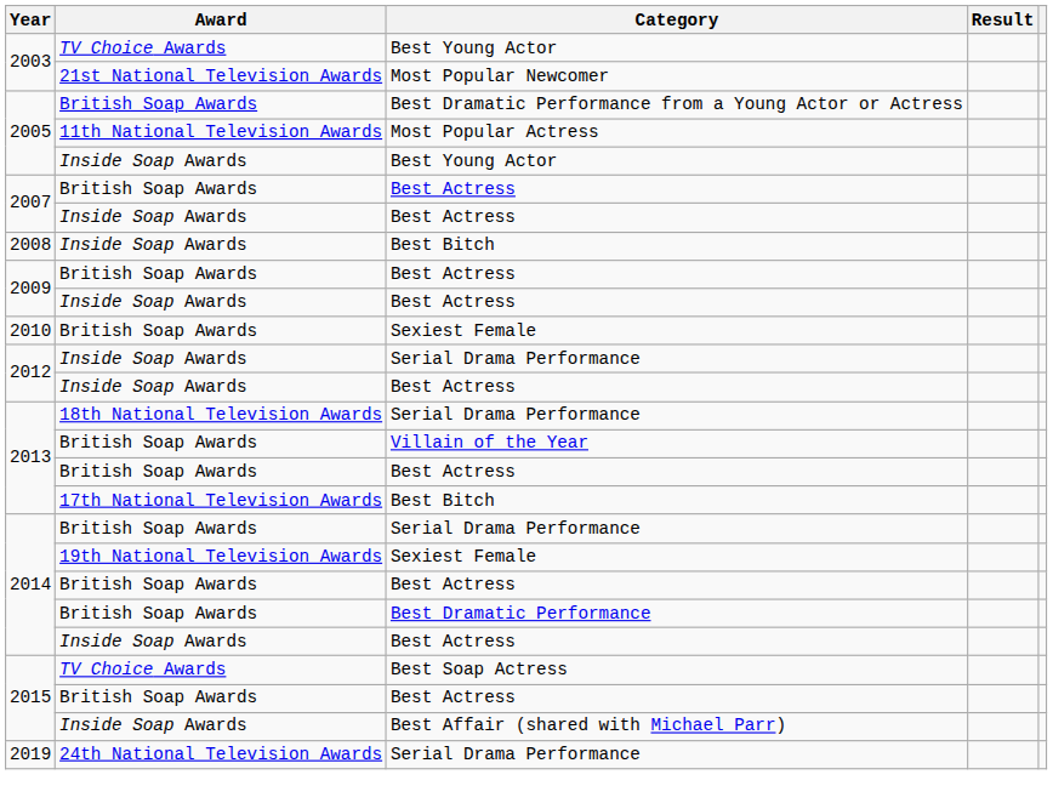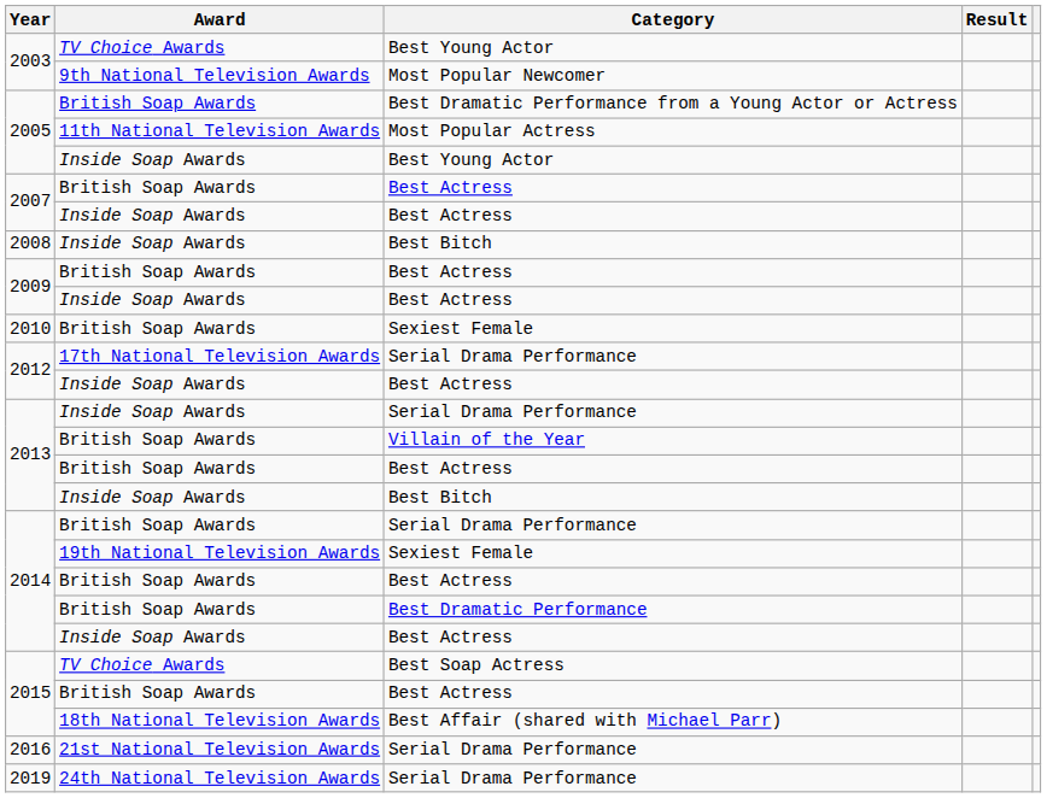 <table class="wikitable sortable">
 <tr>
 <th>Year</th>
 <th>Award</th>
 <th>Category</th>
 <th>Result</th>
 <th scope=col class=unsortable></th>
 </tr>
 <tr>
 <td rowspan="2">2003</td>
 <td><a href='#'><em>TV Choice</em> Awards</a></td>
 <td>Best Young Actor</td>
 <td></td>
 <td align="center"></td>
 </tr>
 <tr>
-<td><a href='#'>21st National Television Awards</a></td>
+<td><a href='#'>9th National Television Awards</a></td>
 <td>Most Popular Newcomer</td>
 <td></td>
 <td align="center"></td>
 </tr>
 <tr>
 <td rowspan="3">2005</td>
 <td><a href='#'>British Soap Awards</a></td>
 <td>Best Dramatic Performance from a Young Actor or Actress</td>
 <td></td>
 <td align="center"></td>
 </tr>
 <tr>
 <td><a href='#'>11th National Television Awards</a></td>
 <td>Most Popular Actress</td>
 <td></td>
 <td align="center"></td>
 </tr>
 <tr>
 <td><em>Inside Soap</em> Awards</td>
 <td>Best Young Actor</td>
 <td></td>
 <td align="center"></td>
 </tr>
 <tr>
 <td rowspan="2">2007</td>
 <td>British Soap Awards</td>
 <td><a href='#'>Best Actress</a></td>
 <td></td>
 <td align="center"></td>
 </tr>
 <tr>
 <td><em>Inside Soap</em> Awards</td>
 <td>Best Actress</td>
 <td></td>
 <td align="center"></td>
 </tr>
 <tr>
 <td>2008</td>
 <td><em>Inside Soap</em> Awards</td>
 <td>Best Bitch</td>
 <td></td>
 <td align="center"></td>
 </tr>
 <tr>
 <td rowspan="2">2009</td>
 <td>British Soap Awards</td>
 <td>Best Actress</td>
 <td></td>
 <td align="center"></td>
 </tr>
 <tr>
 <td><em>Inside Soap</em> Awards</td>
 <td>Best Actress</td>
 <td></td>
 <td align="center"></td>
 </tr>
 <tr>
 <td>2010</td>
 <td>British Soap Awards</td>
 <td>Sexiest Female</td>
 <td></td>
 <td align="center"></td>
 </tr>
 <tr>
 <td rowspan="2">2012</td>
-<td><em>Inside Soap</em> Awards</td>
+<td><a href='#'>17th National Television Awards</a></td>
 <td>Serial Drama Performance</td>
 <td></td>
 <td align="center"></td>
 </tr>
 <tr>
 <td><em>Inside Soap</em> Awards</td>
 <td>Best Actress</td>
 <td></td>
 <td align="center"></td>
 </tr>
 <tr>
 <td rowspan="4">2013</td>
-<td><a href='#'>18th National Television Awards</a></td>
+<td><em>Inside Soap</em> Awards</td>
 <td>Serial Drama Performance</td>
 <td></td>
 <td align="center"></td>
 </tr>
 <tr>
 <td>British Soap Awards</td>
 <td><a href='#'>Villain of the Year</a></td>
 <td></td>
 <td align="center"></td>
 </tr>
 <tr>
 <td>British Soap Awards</td>
 <td>Best Actress</td>
 <td></td>
 <td align="center"></td>
 </tr>
 <tr>
-<td><a href='#'>17th National Television Awards</a></td>
+<td><em>Inside Soap</em> Awards</td>
 <td>Best Bitch</td>
 <td></td>
 <td align="center"></td>
 </tr>
 <tr>
 <td rowspan="5">2014</td>
 <td>British Soap Awards</td>
 <td>Serial Drama Performance</td>
 <td></td>
 <td align="center"></td>
 </tr>
 <tr>
 <td><a href='#'>19th National Television Awards</a></td>
 <td>Sexiest Female</td>
 <td></td>
 <td align="center"></td>
 </tr>
 <tr>
 <td>British Soap Awards</td>
 <td>Best Actress</td>
 <td></td>
 <td align="center"></td>
 </tr>
 <tr>
 <td>British Soap Awards</td>
 <td><a href='#'>Best Dramatic Performance</a></td>
 <td></td>
 <td align="center"></td>
 </tr>
 <tr>
 <td><em>Inside Soap</em> Awards</td>
 <td>Best Actress</td>
 <td></td>
 <td align="center"></td>
 </tr>
 <tr>
 <td rowspan="3">2015</td>
 <td><a href='#'><em>TV Choice</em> Awards</a></td>
 <td>Best Soap Actress</td>
 <td></td>
 <td align="center"></td>
 </tr>
 <tr>
 <td>British Soap Awards</td>
 <td>Best Actress</td>
 <td></td>
 <td align="center"></td>
 </tr>
 <tr>
-<td><em>Inside Soap</em> Awards</td>
+<td><a href='#'>18th National Television Awards</a></td>
 <td>Best Affair (shared with <a href='#'>Michael Parr</a>)</td>
+<td></td>
+<td align="center"></td>
+</tr>
+<tr>
+<td>2016</td>
+<td><a href='#'>21st National Television Awards</a></td>
+<td>Serial Drama Performance</td>
 <td></td>
 <td align="center"></td>
 </tr>
 <tr>
 <td>2019</td>
 <td><a href='#'>24th National Television Awards</a></td>
 <td>Serial Drama Performance</td>
 <td></td>
 <td align="center"></td>
 </tr>
 </table>
